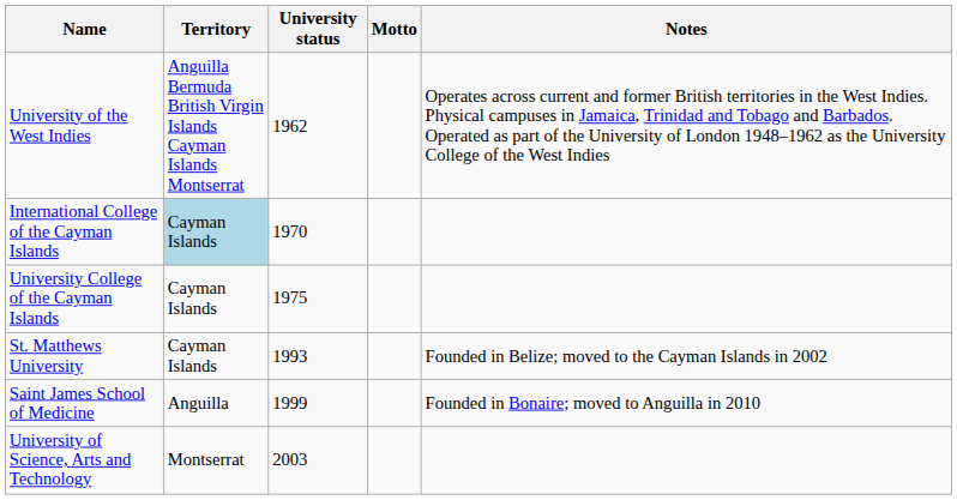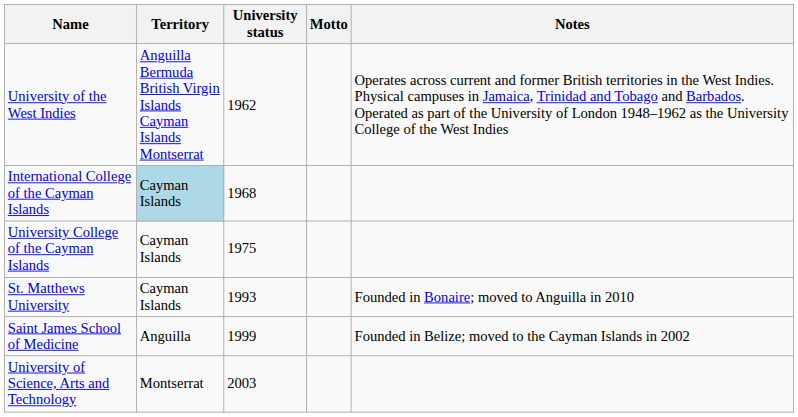 <table class="wikitable">
 <tr>
 <th>Name</th>
 <th>Territory</th>
 <th>University status</th>
 <th>Motto</th>
 <th>Notes</th>
 </tr>
 <tr>
 <td><a href='#'>University of the West Indies</a></td>
 <td><a href='#'>Anguilla</a><br> <a href='#'>Bermuda</a><br> <a href='#'>British Virgin Islands</a><br> <a href='#'>Cayman Islands</a><br> <a href='#'>Montserrat</a></td>
 <td>1962</td>
 <td></td>
 <td>Operates across current and former British territories in the West Indies. Physical campuses in <a href='#'>Jamaica</a>, <a href='#'>Trinidad and Tobago</a> and <a href='#'>Barbados</a>. Operated as part of the University of London 1948–1962 as the University College of the West Indies</td>
 </tr>
 <tr>
 <td><a href='#'>International College of the Cayman Islands</a></td>
 <td style="background: lightblue;">Cayman Islands</td>
-<td>1970</td>
+<td>1968</td>
 <td></td>
 <td></td>
 </tr>
 <tr>
 <td><a href='#'>University College of the Cayman Islands</a></td>
 <td>Cayman Islands</td>
 <td>1975</td>
 <td></td>
 <td></td>
 </tr>
 <tr>
 <td><a href='#'>St. Matthews University</a></td>
 <td>Cayman Islands</td>
 <td>1993</td>
 <td></td>
-<td>Founded in Belize; moved to the Cayman Islands in 2002</td>
+<td>Founded in <a href='#'>Bonaire</a>; moved to Anguilla in 2010</td>
 </tr>
 <tr>
 <td><a href='#'>Saint James School of Medicine</a></td>
 <td>Anguilla</td>
 <td>1999</td>
 <td></td>
-<td>Founded in <a href='#'>Bonaire</a>; moved to Anguilla in 2010</td>
+<td>Founded in Belize; moved to the Cayman Islands in 2002</td>
 </tr>
 <tr>
 <td><a href='#'>University of Science, Arts and Technology</a></td>
 <td>Montserrat</td>
 <td>2003</td>
 <td></td>
 <td></td>
 </tr>
 </table>
